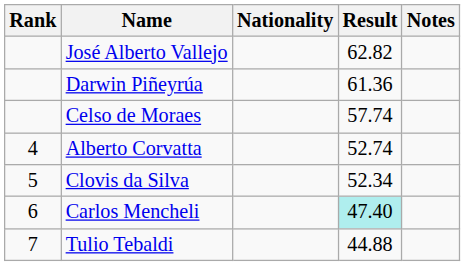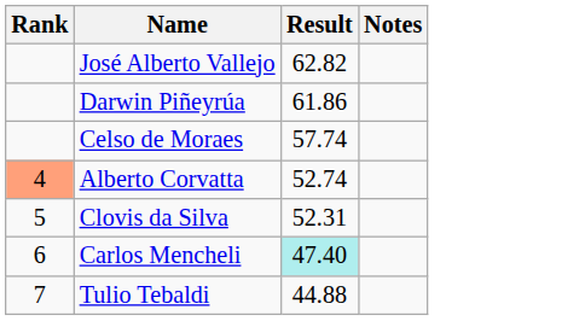 <table class="wikitable sortable" style="text-align:center">
 <tr>
 <th>Rank</th>
 <th>Name</th>
-<th>Nationality</th>
 <th>Result</th>
 <th>Notes</th>
 </tr>
 <tr>
 <td></td>
 <td align=left><a href='#'>José Alberto Vallejo</a></td>
-<td align=left></td>
 <td>62.82</td>
 <td></td>
 </tr>
 <tr>
 <td></td>
 <td align=left><a href='#'>Darwin Piñeyrúa</a></td>
-<td align=left></td>
-<td>61.36</td>
+<td>61.86</td>
 <td></td>
 </tr>
 <tr>
 <td></td>
 <td align=left><a href='#'>Celso de Moraes</a></td>
-<td align=left></td>
 <td>57.74</td>
 <td></td>
 </tr>
 <tr>
-<td>4</td>
+<td style="background: lightsalmon;">4</td>
 <td align=left><a href='#'>Alberto Corvatta</a></td>
-<td align=left></td>
 <td>52.74</td>
 <td></td>
 </tr>
 <tr>
 <td>5</td>
 <td align=left><a href='#'>Clovis da Silva</a></td>
-<td align=left></td>
-<td>52.34</td>
+<td>52.31</td>
 <td></td>
 </tr>
 <tr>
 <td>6</td>
 <td align=left><a href='#'>Carlos Mencheli</a></td>
-<td align=left></td>
 <td style="background: paleturquoise;">47.40</td>
 <td></td>
 </tr>
 <tr>
 <td>7</td>
 <td align=left><a href='#'>Tulio Tebaldi</a></td>
-<td align=left></td>
 <td>44.88</td>
 <td></td>
 </tr>
 </table>
